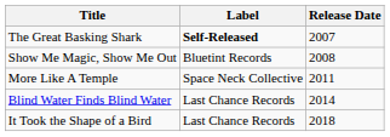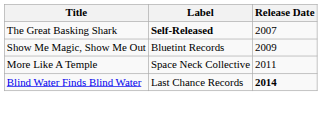 <table class="wikitable">
 <tr>
 <th>Title</th>
 <th>Label</th>
 <th>Release Date</th>
 </tr>
 <tr>
 <td>The Great Basking Shark</td>
 <td><strong>Self-Released</strong></td>
 <td>2007</td>
 </tr>
 <tr>
 <td>Show Me Magic, Show Me Out</td>
 <td>Bluetint Records</td>
-<td>2008</td>
+<td>2009</td>
 </tr>
 <tr>
 <td>More Like A Temple</td>
 <td>Space Neck Collective</td>
 <td>2011</td>
 </tr>
 <tr>
 <td><a href='#'>Blind Water Finds Blind Water</a></td>
 <td>Last Chance Records</td>
-<td>2014 </td>
-</tr>
-<tr>
-<td>It Took the Shape of a Bird</td>
-<td>Last Chance Records</td>
-<td>2018 </td>
+<td><strong>2014 </strong></td>
 </tr>
 </table>
